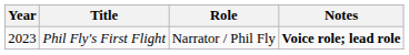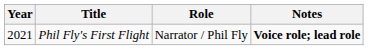 <table class="wikitable">
 <tr>
 <th>Year</th>
 <th>Title</th>
 <th>Role</th>
 <th>Notes</th>
 </tr>
 <tr>
-<td>2023</td>
+<td>2021</td>
 <td><em>Phil Fly's First Flight</em></td>
 <td>Narrator / Phil Fly</td>
 <td><strong>Voice role; lead role</strong></td>
 </tr>
 </table>
